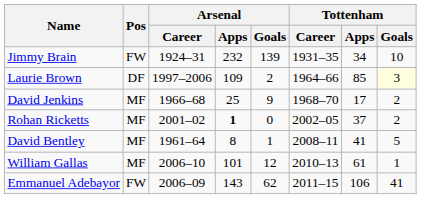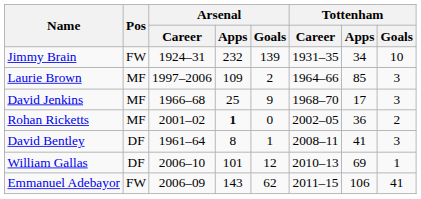 <table class="wikitable" style="text-align: center">
 <tr>
 <th rowspan=2>Name</th>
 <th rowspan=2>Pos</th>
 <th colspan=3>Arsenal</th>
 <th colspan=3>Tottenham</th>
 </tr>
 <tr>
 <th>Career</th>
 <th>Apps</th>
 <th>Goals</th>
 <th>Career</th>
 <th>Apps</th>
 <th>Goals</th>
 </tr>
 <tr>
 <td align=left> <a href='#'>Jimmy Brain</a></td>
 <td>FW</td>
 <td>1924–31</td>
 <td>232</td>
 <td>139</td>
 <td>1931–35</td>
 <td>34</td>
 <td>10</td>
 </tr>
 <tr>
 <td align=left> <a href='#'>Laurie Brown</a></td>
-<td>DF</td>
+<td>MF</td>
 <td>1997–2006</td>
 <td>109</td>
 <td>2</td>
 <td>1964–66</td>
 <td>85</td>
-<td style="background: lightyellow;">3</td>
+<td>3</td>
 </tr>
 <tr>
 <td align=left> <a href='#'>David Jenkins</a></td>
 <td>MF</td>
 <td>1966–68</td>
 <td>25</td>
 <td>9</td>
 <td>1968–70</td>
 <td>17</td>
-<td>2</td>
+<td>3</td>
 </tr>
 <tr>
 <td align=left> <a href='#'>Rohan Ricketts</a></td>
 <td>MF</td>
 <td>2001–02</td>
 <td><strong>1</strong></td>
 <td>0</td>
 <td>2002–05</td>
-<td>37</td>
+<td>36</td>
 <td>2</td>
 </tr>
 <tr>
 <td align=left> <a href='#'>David Bentley</a></td>
-<td>MF</td>
+<td>DF</td>
 <td>1961–64</td>
 <td>8</td>
 <td>1</td>
 <td>2008–11</td>
 <td>41</td>
-<td>5</td>
+<td>3</td>
 </tr>
 <tr>
 <td align=left> <a href='#'>William Gallas</a></td>
-<td>MF</td>
+<td>DF</td>
 <td>2006–10</td>
 <td>101</td>
 <td>12</td>
 <td>2010–13</td>
-<td>61</td>
+<td>69</td>
 <td>1</td>
 </tr>
 <tr>
 <td align=left> <a href='#'>Emmanuel Adebayor</a></td>
 <td>FW</td>
 <td>2006–09</td>
 <td>143</td>
 <td>62</td>
 <td>2011–15</td>
 <td>106</td>
 <td>41</td>
 </tr>
 </table>
